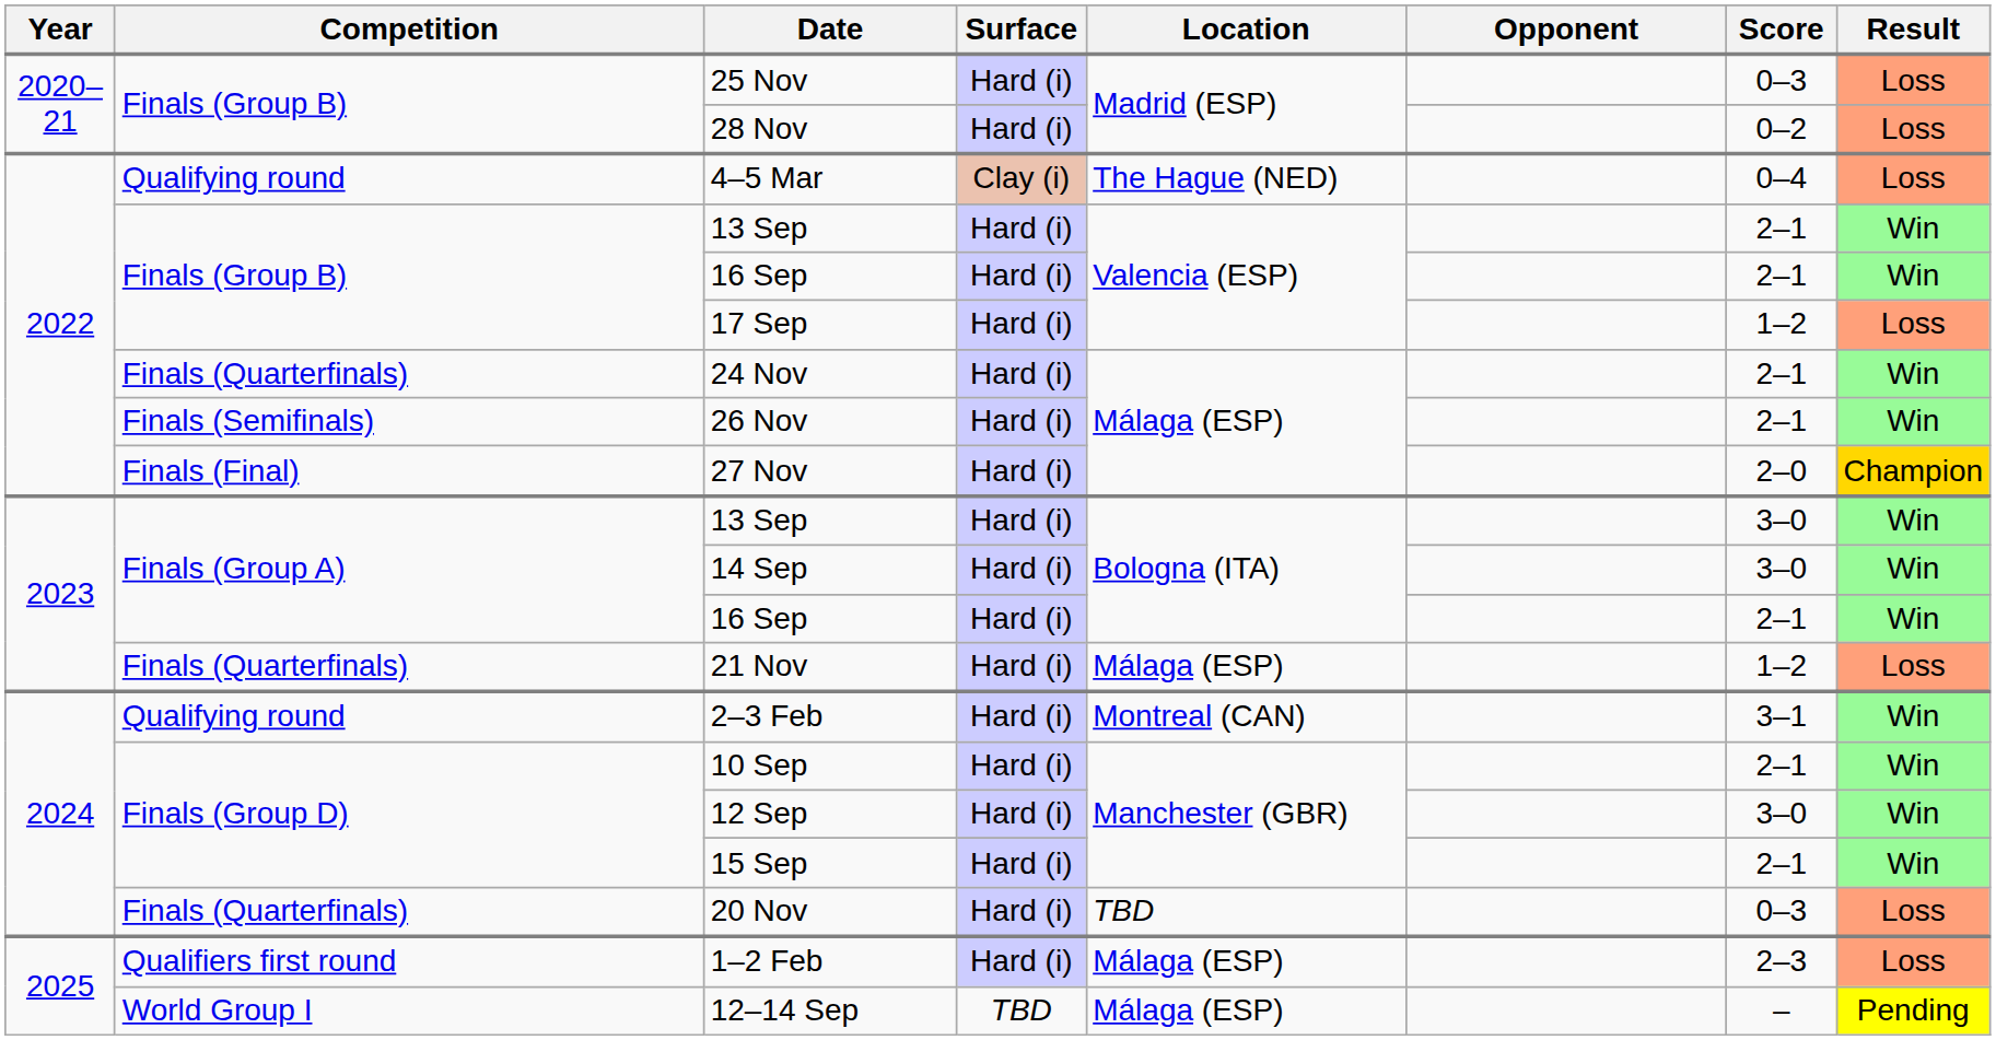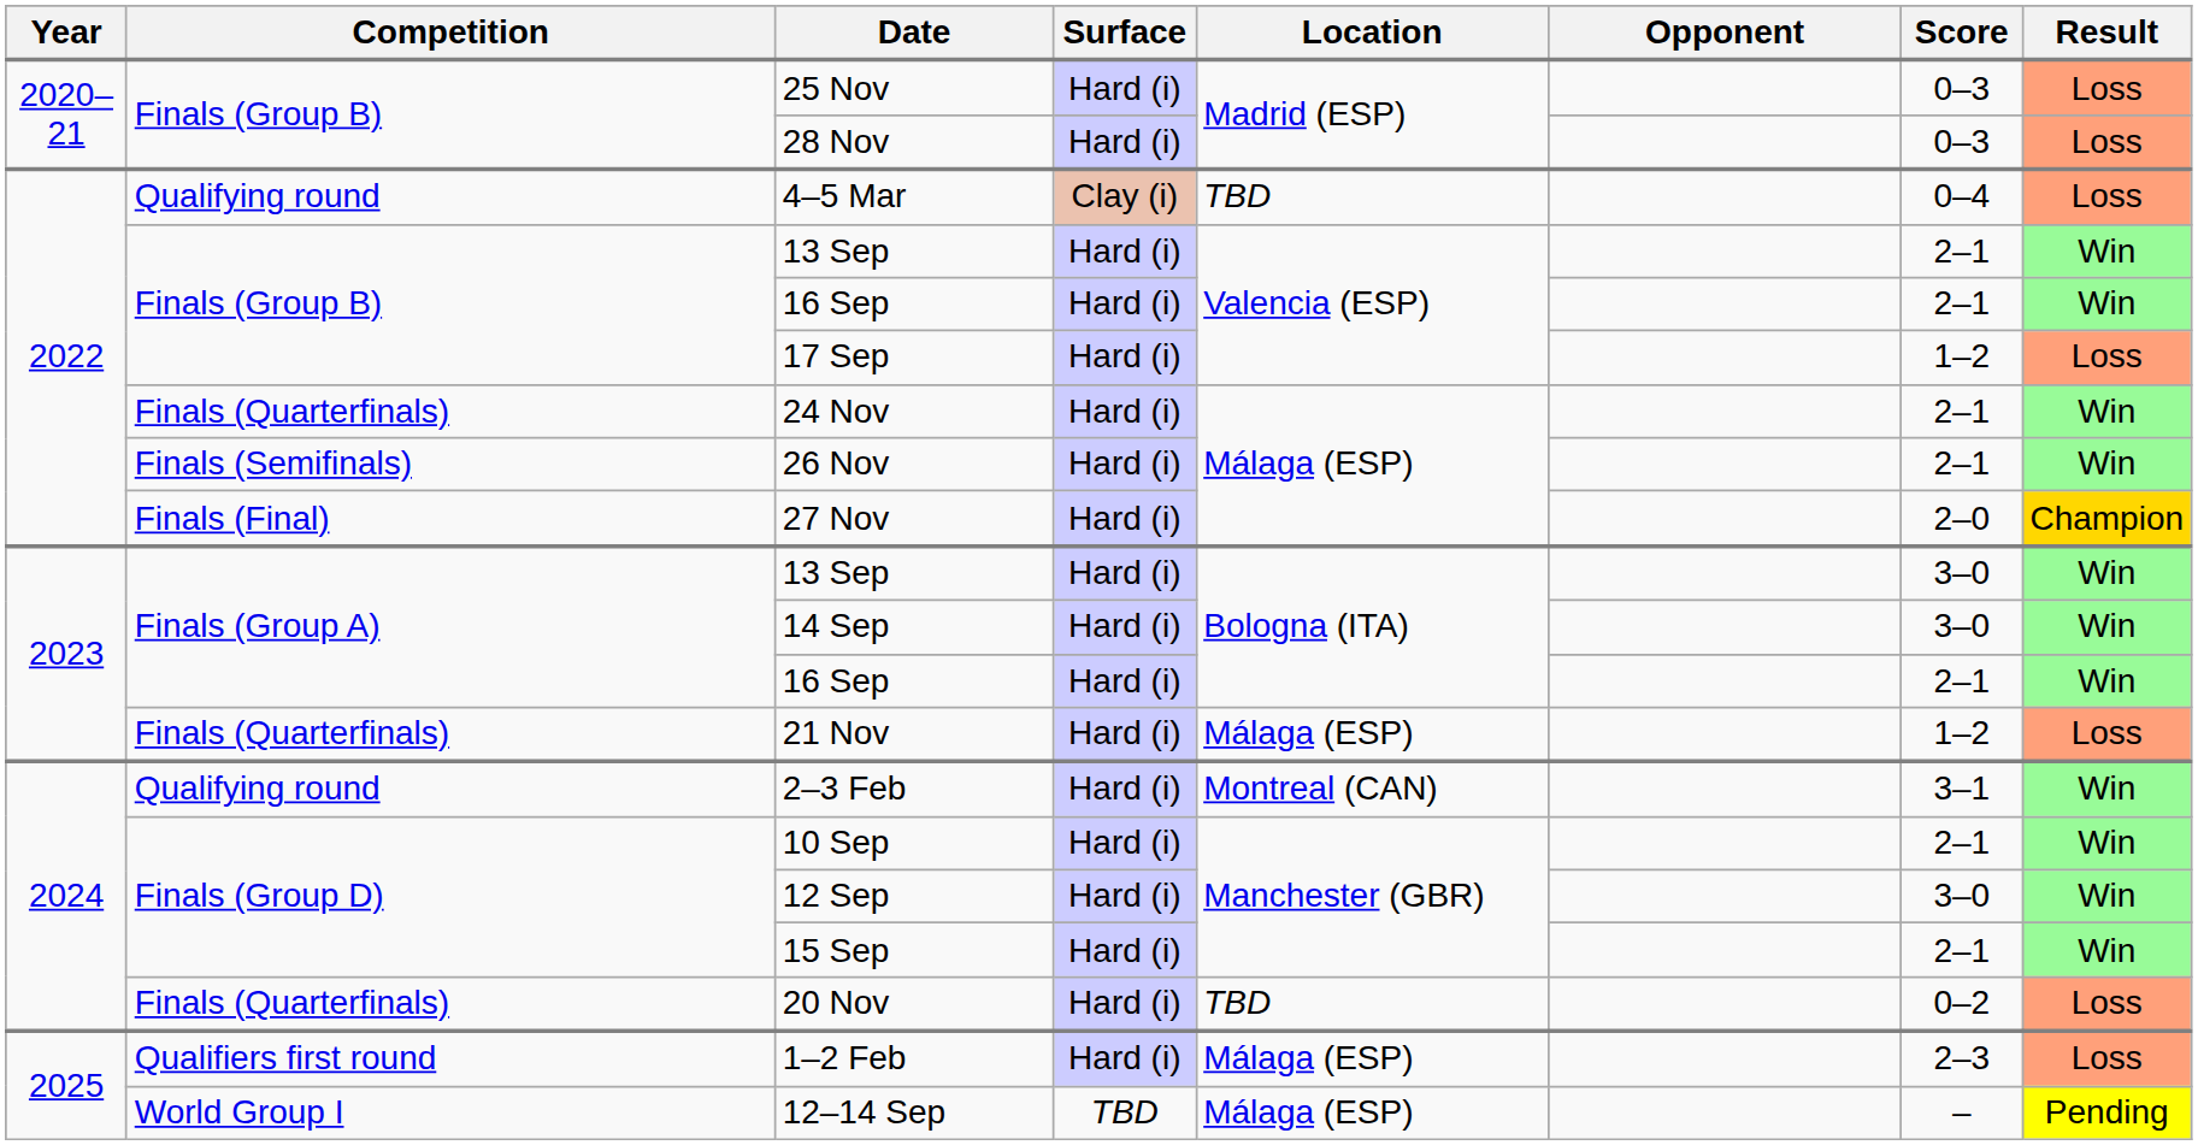 <table class="wikitable collapsible">
 <tr>
 <th style="width:50px;">Year</th>
 <th style="width:300px;">Competition</th>
 <th style="width:125px;">Date</th>
 <th style="width:60px;">Surface</th>
 <th style="width:160px;">Location</th>
 <th style="width:160px;">Opponent</th>
 <th style="width:50px;">Score</th>
 <th style="width:70px;">Result</th>
 </tr>
 <tr style="border-top:2px solid gray;">
 <td style="text-align:center;" rowspan=2><a href='#'>2020–21</a></td>
 <td rowspan=2><a href='#'>Finals (Group B)</a></td>
 <td>25 Nov</td>
 <td style="background:#ccccff; text-align:center;">Hard (i)</td>
 <td rowspan=2><a href='#'>Madrid</a> (ESP)</td>
 <td></td>
 <td style="text-align:center;">0–3</td>
 <td style="background:#ffa07a; text-align:center;">Loss</td>
 </tr>
 <tr>
 <td>28 Nov</td>
 <td style="background:#ccccff; text-align:center;">Hard (i)</td>
 <td></td>
-<td style="text-align:center;">0–2</td>
+<td style="text-align:center;">0–3</td>
 <td style="background:#ffa07a; text-align:center;">Loss</td>
 </tr>
 <tr style="border-top:2px solid gray;">
 <td style="text-align:center;" rowspan=7><a href='#'>2022</a></td>
 <td><a href='#'>Qualifying round</a></td>
 <td>4–5 Mar</td>
 <td style="background:#ebc2af; text-align:center;">Clay (i)</td>
-<td><a href='#'>The Hague</a> (NED)</td>
+<td><em>TBD</em></td>
 <td></td>
 <td style="text-align:center;">0–4</td>
 <td style="background:#ffa07a; text-align:center;">Loss</td>
 </tr>
 <tr>
 <td rowspan=3><a href='#'>Finals (Group B)</a></td>
 <td>13 Sep</td>
 <td style="background:#ccccff; text-align:center;">Hard (i)</td>
 <td rowspan=3><a href='#'>Valencia</a> (ESP)</td>
 <td></td>
 <td style="text-align:center;">2–1</td>
 <td style="background:#98fb98; text-align:center;">Win</td>
 </tr>
 <tr>
 <td>16 Sep</td>
 <td style="background:#ccccff; text-align:center;">Hard (i)</td>
 <td></td>
 <td style="text-align:center;">2–1</td>
 <td style="background:#98fb98; text-align:center;">Win</td>
 </tr>
 <tr>
 <td>17 Sep</td>
 <td style="background:#ccccff; text-align:center;">Hard (i)</td>
 <td></td>
 <td style="text-align:center;">1–2</td>
 <td style="background:#ffa07a; text-align:center;">Loss</td>
 </tr>
 <tr>
 <td><a href='#'>Finals (Quarterfinals)</a></td>
 <td>24 Nov</td>
 <td style="background:#ccccff; text-align:center;">Hard (i)</td>
 <td rowspan=3><a href='#'>Málaga</a> (ESP)</td>
 <td></td>
 <td style="text-align:center;">2–1</td>
 <td style="background:#98fb98; text-align:center;">Win</td>
 </tr>
 <tr>
 <td><a href='#'>Finals (Semifinals)</a></td>
 <td>26 Nov</td>
 <td style="background:#ccccff; text-align:center;">Hard (i)</td>
 <td></td>
 <td style="text-align:center;">2–1</td>
 <td style="background:#98fb98; text-align:center;">Win</td>
 </tr>
 <tr>
 <td><a href='#'>Finals (Final)</a></td>
 <td>27 Nov</td>
 <td style="background:#ccccff; text-align:center;">Hard (i)</td>
 <td></td>
 <td style="text-align:center;">2–0</td>
 <td style="background:gold; text-align:center;">Champion</td>
 </tr>
 <tr style="border-top:2px solid gray;">
 <td style="text-align:center;" rowspan=4><a href='#'>2023</a></td>
 <td rowspan=3><a href='#'>Finals (Group A)</a></td>
 <td>13 Sep</td>
 <td style="background:#ccccff; text-align:center;">Hard (i)</td>
 <td rowspan=3><a href='#'>Bologna</a> (ITA)</td>
 <td></td>
 <td style="text-align:center;">3–0</td>
 <td style="background:#98fb98; text-align:center;">Win</td>
 </tr>
 <tr>
 <td>14 Sep</td>
 <td style="background:#ccccff; text-align:center;">Hard (i)</td>
 <td></td>
 <td style="text-align:center;">3–0</td>
 <td style="background:#98fb98; text-align:center;">Win</td>
 </tr>
 <tr>
 <td>16 Sep</td>
 <td style="background:#ccccff; text-align:center;">Hard (i)</td>
 <td></td>
 <td style="text-align:center;">2–1</td>
 <td style="background:#98fb98; text-align:center;">Win</td>
 </tr>
 <tr>
 <td><a href='#'>Finals (Quarterfinals)</a></td>
 <td>21 Nov</td>
 <td style="background:#ccccff; text-align:center;">Hard (i)</td>
 <td><a href='#'>Málaga</a> (ESP)</td>
 <td></td>
 <td style="text-align:center;">1–2</td>
 <td style="background:#ffa07a; text-align:center;">Loss</td>
 </tr>
 <tr style="border-top:2px solid gray;">
 <td style="text-align:center;" rowspan=5><a href='#'>2024</a></td>
 <td><a href='#'>Qualifying round</a></td>
 <td>2–3 Feb</td>
 <td style="background:#ccccff; text-align:center;">Hard (i)</td>
 <td><a href='#'>Montreal</a> (CAN)</td>
 <td></td>
 <td style="text-align:center;">3–1</td>
 <td style="background:#98fb98; text-align:center;">Win</td>
 </tr>
 <tr>
 <td rowspan=3><a href='#'>Finals (Group D)</a></td>
 <td>10 Sep</td>
 <td style="background:#ccccff; text-align:center;">Hard (i)</td>
 <td rowspan=3><a href='#'>Manchester</a> (GBR)</td>
 <td></td>
 <td style="text-align:center;">2–1</td>
 <td style="background:#98fb98; text-align:center;">Win</td>
 </tr>
 <tr>
 <td>12 Sep</td>
 <td style="background:#ccccff; text-align:center;">Hard (i)</td>
 <td></td>
 <td style="text-align:center;">3–0</td>
 <td style="background:#98fb98; text-align:center;">Win</td>
 </tr>
 <tr>
 <td>15 Sep</td>
 <td style="background:#ccccff; text-align:center;">Hard (i)</td>
 <td></td>
 <td style="text-align:center;">2–1</td>
 <td style="background:#98fb98; text-align:center;">Win</td>
 </tr>
 <tr>
 <td><a href='#'>Finals (Quarterfinals)</a></td>
 <td>20 Nov</td>
 <td style="background:#ccccff; text-align:center;">Hard (i)</td>
 <td><em>TBD</em></td>
 <td></td>
-<td style="text-align:center;">0–3</td>
+<td style="text-align:center;">0–2</td>
 <td style="background:#ffa07a; text-align:center;">Loss</td>
 </tr>
 <tr style="border-top:2px solid gray;">
 <td style="text-align:center;" rowspan=7><a href='#'>2025</a></td>
 <td><a href='#'>Qualifiers first round</a></td>
 <td>1–2 Feb</td>
 <td style="background:#ccccff; text-align:center;">Hard (i)</td>
 <td><a href='#'>Málaga</a> (ESP)</td>
 <td></td>
 <td style="text-align:center;">2–3</td>
 <td style="background:#ffa07a; text-align:center;">Loss</td>
 </tr>
 <tr>
 <td><a href='#'>World Group I</a></td>
 <td>12–14 Sep</td>
 <td style="background:#; text-align:center;"><em>TBD</em></td>
 <td><a href='#'>Málaga</a> (ESP)</td>
 <td></td>
 <td style="text-align:center;">–</td>
 <td style="background:yellow; text-align:center;">Pending</td>
 </tr>
 </table>
